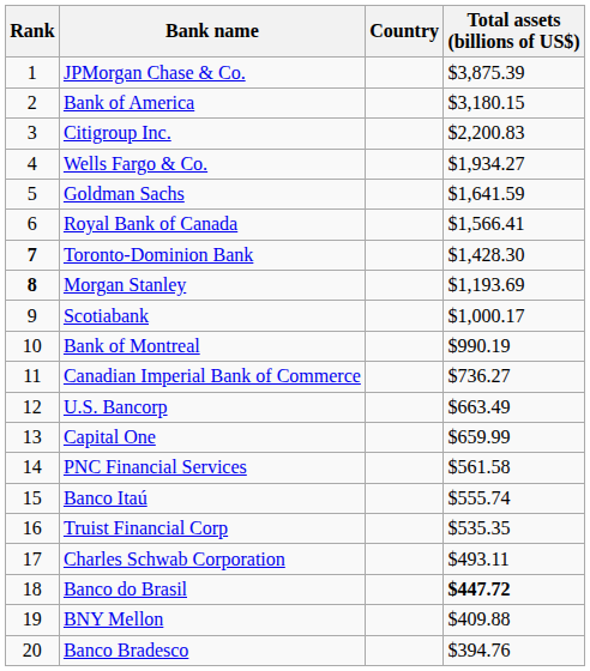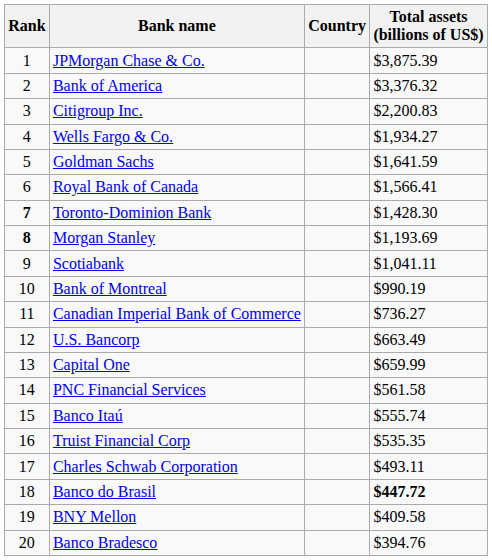 <table class="wikitable sortable" align="center">
 <tr>
 <th>Rank</th>
 <th>Bank name</th>
 <th>Country</th>
 <th>Total assets <br> (billions of US$)</th>
 </tr>
 <tr>
 <td align="center">1</td>
 <td align=><a href='#'>JPMorgan Chase & Co.</a></td>
 <td align=></td>
 <td>$3,875.39</td>
 </tr>
 <tr>
 <td align="center">2</td>
 <td align=><a href='#'>Bank of America</a></td>
 <td align=></td>
-<td>$3,180.15</td>
+<td>$3,376.32</td>
 </tr>
 <tr>
 <td align="center">3</td>
 <td align=><a href='#'>Citigroup Inc.</a></td>
 <td align=></td>
 <td>$2,200.83</td>
 </tr>
 <tr>
 <td align="center">4</td>
 <td align=><a href='#'>Wells Fargo & Co.</a></td>
 <td align=></td>
 <td>$1,934.27</td>
 </tr>
 <tr>
 <td align="center">5</td>
 <td align=><a href='#'>Goldman Sachs</a></td>
 <td align=></td>
 <td>$1,641.59</td>
 </tr>
 <tr>
 <td align="center">6</td>
 <td align=><a href='#'>Royal Bank of Canada</a></td>
 <td align=></td>
 <td>$1,566.41</td>
 </tr>
 <tr>
 <td align="center"><strong>7</strong></td>
 <td align=><a href='#'>Toronto-Dominion Bank</a></td>
 <td align=></td>
 <td>$1,428.30</td>
 </tr>
 <tr>
 <td align="center"><strong>8</strong></td>
 <td align=><a href='#'>Morgan Stanley</a></td>
 <td align=></td>
 <td>$1,193.69</td>
 </tr>
 <tr>
 <td align="center">9</td>
 <td align=><a href='#'>Scotiabank</a></td>
 <td align=></td>
-<td>$1,000.17</td>
+<td>$1,041.11</td>
 </tr>
 <tr>
 <td align="center">10</td>
 <td align=><a href='#'>Bank of Montreal</a></td>
 <td align=></td>
 <td>$990.19</td>
 </tr>
 <tr>
 <td align="center">11</td>
 <td align=><a href='#'>Canadian Imperial Bank of Commerce</a></td>
 <td align=></td>
 <td>$736.27</td>
 </tr>
 <tr>
 <td align="center">12</td>
 <td align=><a href='#'>U.S. Bancorp</a></td>
 <td align=></td>
 <td>$663.49</td>
 </tr>
 <tr>
 <td align="center">13</td>
 <td align=><a href='#'>Capital One</a></td>
 <td align=></td>
 <td>$659.99</td>
 </tr>
 <tr>
 <td align="center">14</td>
 <td align=><a href='#'>PNC Financial Services</a></td>
 <td align=></td>
 <td>$561.58</td>
 </tr>
 <tr>
 <td align="center">15</td>
 <td align=><a href='#'>Banco Itaú</a></td>
 <td align=></td>
 <td>$555.74</td>
 </tr>
 <tr>
 <td align="center">16</td>
 <td align=><a href='#'>Truist Financial Corp</a></td>
 <td align=></td>
 <td>$535.35</td>
 </tr>
 <tr>
 <td align="center">17</td>
 <td align=><a href='#'>Charles Schwab Corporation</a></td>
 <td align=></td>
 <td>$493.11</td>
 </tr>
 <tr>
 <td align="center">18</td>
 <td align=><a href='#'>Banco do Brasil</a></td>
 <td align=></td>
 <td><strong>$447.72</strong></td>
 </tr>
 <tr>
 <td align="center">19</td>
 <td align=><a href='#'>BNY Mellon</a></td>
 <td align=></td>
-<td>$409.88</td>
+<td>$409.58</td>
 </tr>
 <tr>
 <td align="center">20</td>
 <td align=><a href='#'>Banco Bradesco</a></td>
 <td align=></td>
 <td>$394.76</td>
 </tr>
 </table>
